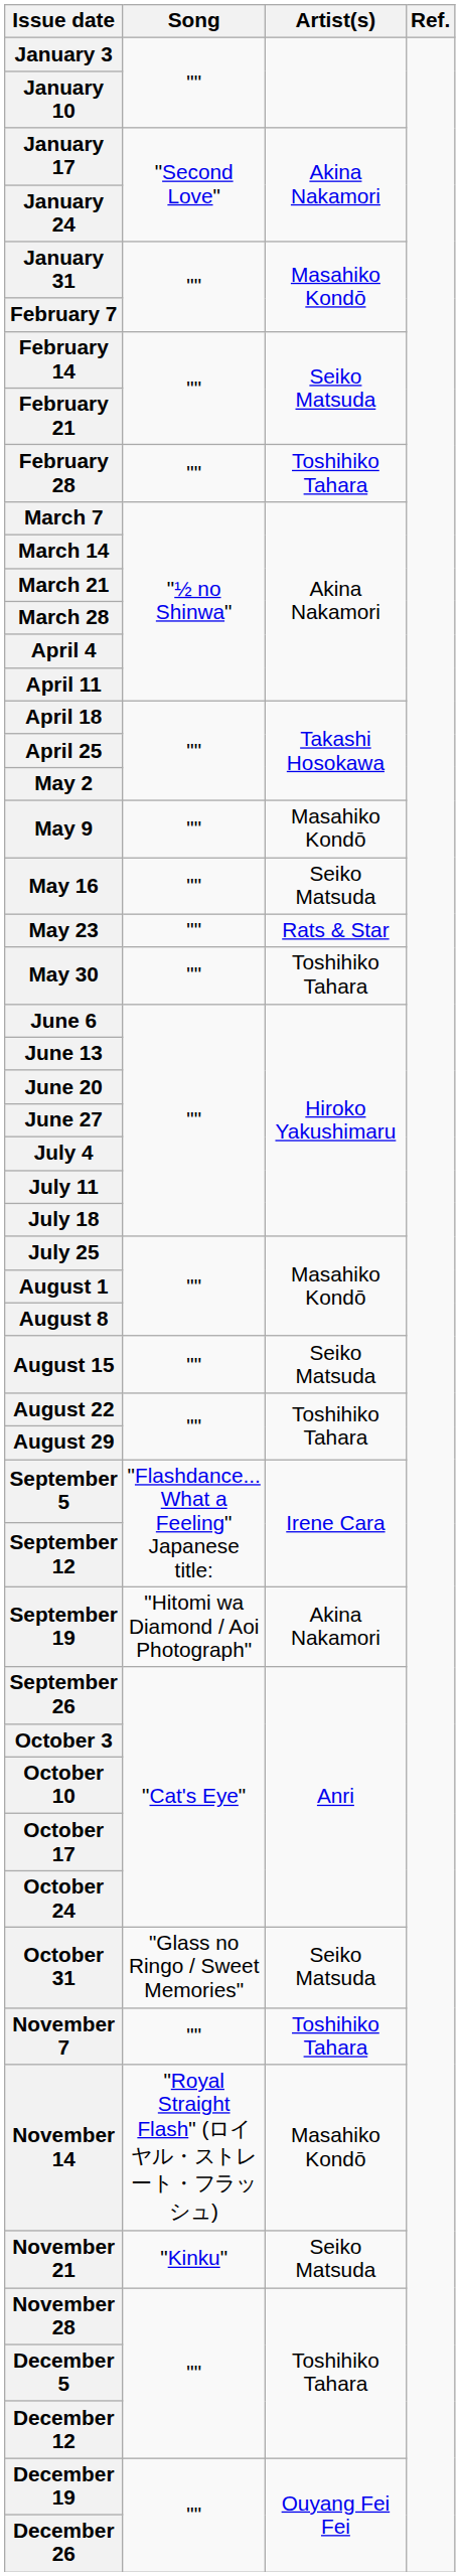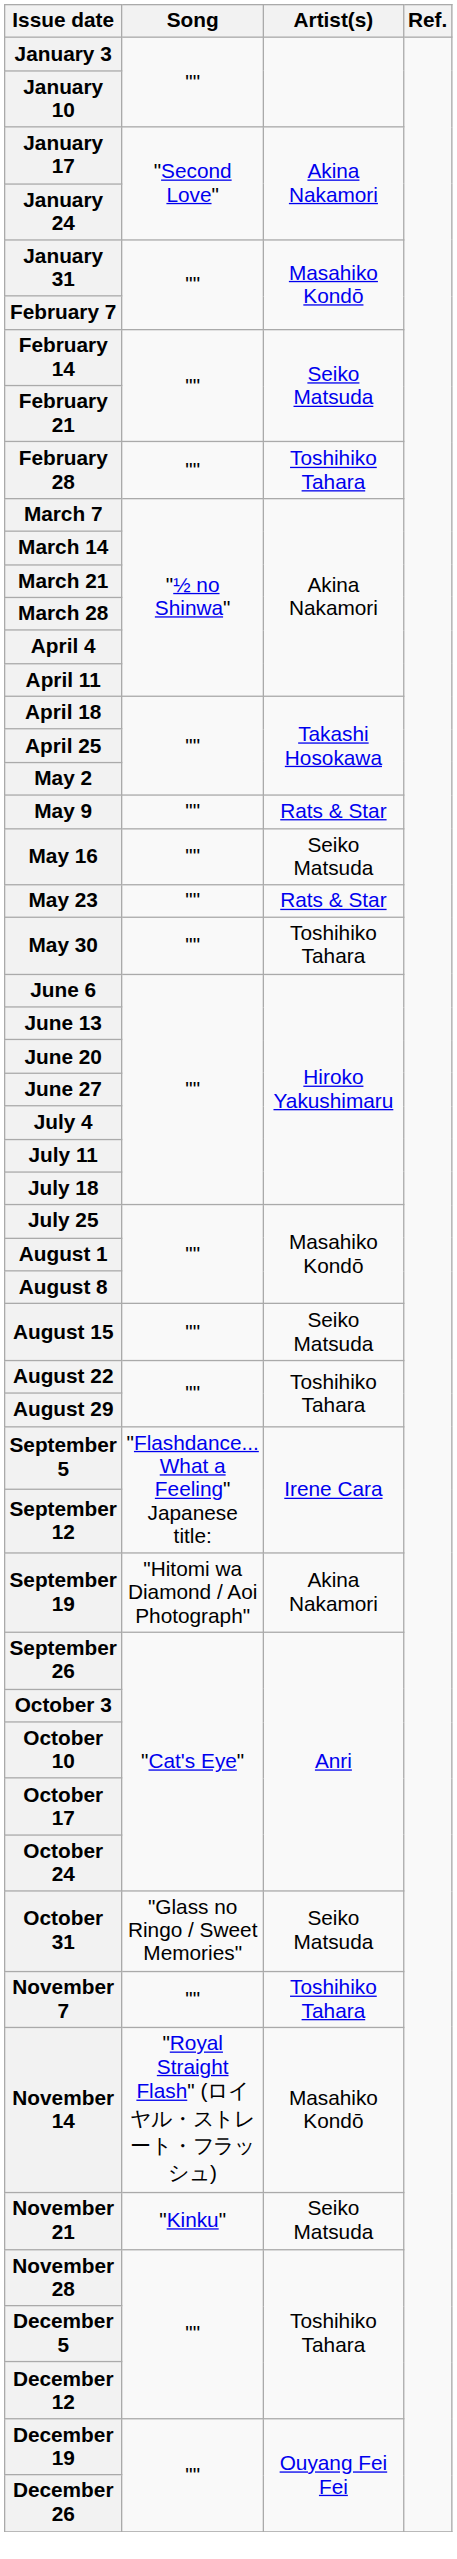 <table class="wikitable plainrowheaders" style="text-align: center">
 <tr>
 <th width="80">Issue date</th>
 <th width="100">Song</th>
 <th width="100">Artist(s)</th>
 <th width="20">Ref.</th>
 </tr>
 <tr>
 <th scope="row">January 3</th>
 <td rowspan="2">""</td>
 <td rowspan="2"></td>
 <td rowspan="53"></td>
 </tr>
 <tr>
 <th scope="row">January 10</th>
 </tr>
 <tr>
 <th scope="row">January 17</th>
 <td rowspan="2">"<a href='#'>Second Love</a>"</td>
 <td rowspan="2"><a href='#'>Akina Nakamori</a></td>
 </tr>
 <tr>
 <th scope="row">January 24</th>
 </tr>
 <tr>
 <th scope="row">January 31</th>
 <td rowspan="2">""</td>
 <td rowspan="2"><a href='#'>Masahiko Kondō</a></td>
 </tr>
 <tr>
 <th scope="row">February 7</th>
 </tr>
 <tr>
 <th scope="row">February 14</th>
 <td rowspan="2">""</td>
 <td rowspan="2"><a href='#'>Seiko Matsuda</a></td>
 </tr>
 <tr>
 <th scope="row">February 21</th>
 </tr>
 <tr>
 <th scope="row">February 28</th>
 <td rowspan="1">""</td>
 <td rowspan="1"><a href='#'>Toshihiko Tahara</a></td>
 </tr>
 <tr>
 <th scope="row">March 7</th>
 <td rowspan="6">"<a href='#'>½ no Shinwa</a>"</td>
 <td rowspan="6">Akina Nakamori</td>
 </tr>
 <tr>
 <th scope="row">March 14</th>
 </tr>
 <tr>
 <th scope="row">March 21</th>
 </tr>
 <tr>
 <th scope="row">March 28</th>
 </tr>
 <tr>
 <th scope="row">April 4</th>
 </tr>
 <tr>
 <th scope="row">April 11</th>
 </tr>
 <tr>
 <th scope="row">April 18</th>
 <td rowspan="3">""</td>
 <td rowspan="3"><a href='#'>Takashi Hosokawa</a></td>
 </tr>
 <tr>
 <th scope="row">April 25</th>
 </tr>
 <tr>
 <th scope="row">May 2</th>
 </tr>
 <tr>
 <th scope="row">May 9</th>
 <td rowspan="1">""</td>
-<td rowspan="1">Masahiko Kondō</td>
+<td rowspan="1"><a href='#'>Rats & Star</a></td>
 </tr>
 <tr>
 <th scope="row">May 16</th>
 <td rowspan="1">""</td>
 <td rowspan="1">Seiko Matsuda</td>
 </tr>
 <tr>
 <th scope="row">May 23</th>
 <td rowspan="1">""</td>
 <td rowspan="1"><a href='#'>Rats & Star</a></td>
 </tr>
 <tr>
 <th scope="row">May 30</th>
 <td rowspan="1">""</td>
 <td rowspan="1">Toshihiko Tahara</td>
 </tr>
 <tr>
 <th scope="row">June 6</th>
 <td rowspan="7">""</td>
 <td rowspan="7"><a href='#'>Hiroko Yakushimaru</a></td>
 </tr>
 <tr>
 <th scope="row">June 13</th>
 </tr>
 <tr>
 <th scope="row">June 20</th>
 </tr>
 <tr>
 <th scope="row">June 27</th>
 </tr>
 <tr>
 <th scope="row">July 4</th>
 </tr>
 <tr>
 <th scope="row">July 11</th>
 </tr>
 <tr>
 <th scope="row">July 18</th>
 </tr>
 <tr>
 <th scope="row">July 25</th>
 <td rowspan="3">""</td>
 <td rowspan="3">Masahiko Kondō</td>
 </tr>
 <tr>
 <th scope="row">August 1</th>
 </tr>
 <tr>
 <th scope="row">August 8</th>
 </tr>
 <tr>
 <th scope="row">August 15</th>
 <td rowspan="1">""</td>
 <td rowspan="1">Seiko Matsuda</td>
 </tr>
 <tr>
 <th scope="row">August 22</th>
 <td rowspan="2">""</td>
 <td rowspan="2">Toshihiko Tahara</td>
 </tr>
 <tr>
 <th scope="row">August 29</th>
 </tr>
 <tr>
 <th scope="row">September 5</th>
 <td rowspan="2">"<a href='#'>Flashdance... What a Feeling</a>" <br> Japanese title: </td>
 <td rowspan="2"><a href='#'>Irene Cara</a></td>
 </tr>
 <tr>
 <th scope="row">September 12</th>
 </tr>
 <tr>
 <th scope="row">September 19</th>
 <td rowspan="1">"Hitomi wa Diamond / Aoi Photograph"</td>
 <td rowspan="1">Akina Nakamori</td>
 </tr>
 <tr>
 <th scope="row">September 26</th>
 <td rowspan="5">"<a href='#'>Cat's Eye</a>"</td>
 <td rowspan="5"><a href='#'>Anri</a></td>
 </tr>
 <tr>
 <th scope="row">October 3</th>
 </tr>
 <tr>
 <th scope="row">October 10</th>
 </tr>
 <tr>
 <th scope="row">October 17</th>
 </tr>
 <tr>
 <th scope="row">October 24</th>
 </tr>
 <tr>
 <th scope="row">October 31</th>
 <td rowspan="1">"Glass no Ringo / Sweet Memories"</td>
 <td rowspan="1">Seiko Matsuda</td>
 </tr>
 <tr>
 <th scope="row">November 7</th>
 <td rowspan="1">""</td>
 <td rowspan="1"><a href='#'>Toshihiko Tahara</a></td>
 </tr>
 <tr>
 <th scope="row">November 14</th>
 <td rowspan="1">"<a href='#'>Royal Straight Flash</a>" (ロイヤル・ストレート・フラッシュ)</td>
 <td rowspan="1">Masahiko Kondō</td>
 </tr>
 <tr>
 <th scope="row">November 21</th>
 <td rowspan="1">"<a href='#'>Kinku</a>"</td>
 <td rowspan="1">Seiko Matsuda</td>
 </tr>
 <tr>
 <th scope="row">November 28</th>
 <td rowspan="3">""</td>
 <td rowspan="3">Toshihiko Tahara</td>
 </tr>
 <tr>
 <th scope="row">December 5</th>
 </tr>
 <tr>
 <th scope="row">December 12</th>
 </tr>
 <tr>
 <th scope="row">December 19</th>
 <td rowspan="2">""</td>
 <td rowspan="2"><a href='#'>Ouyang Fei Fei</a></td>
 </tr>
 <tr>
 <th scope="row">December 26</th>
 </tr>
 </table>
